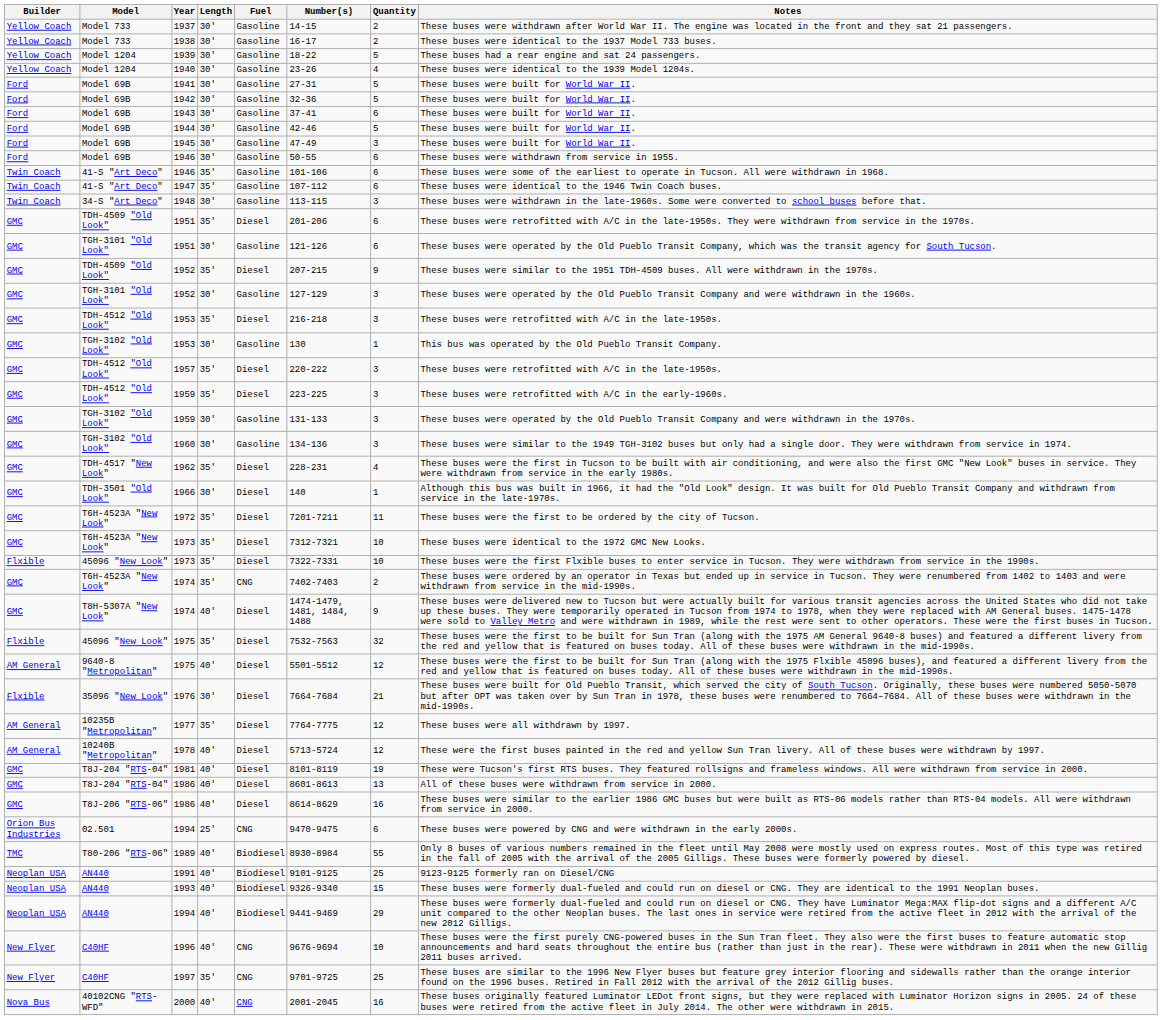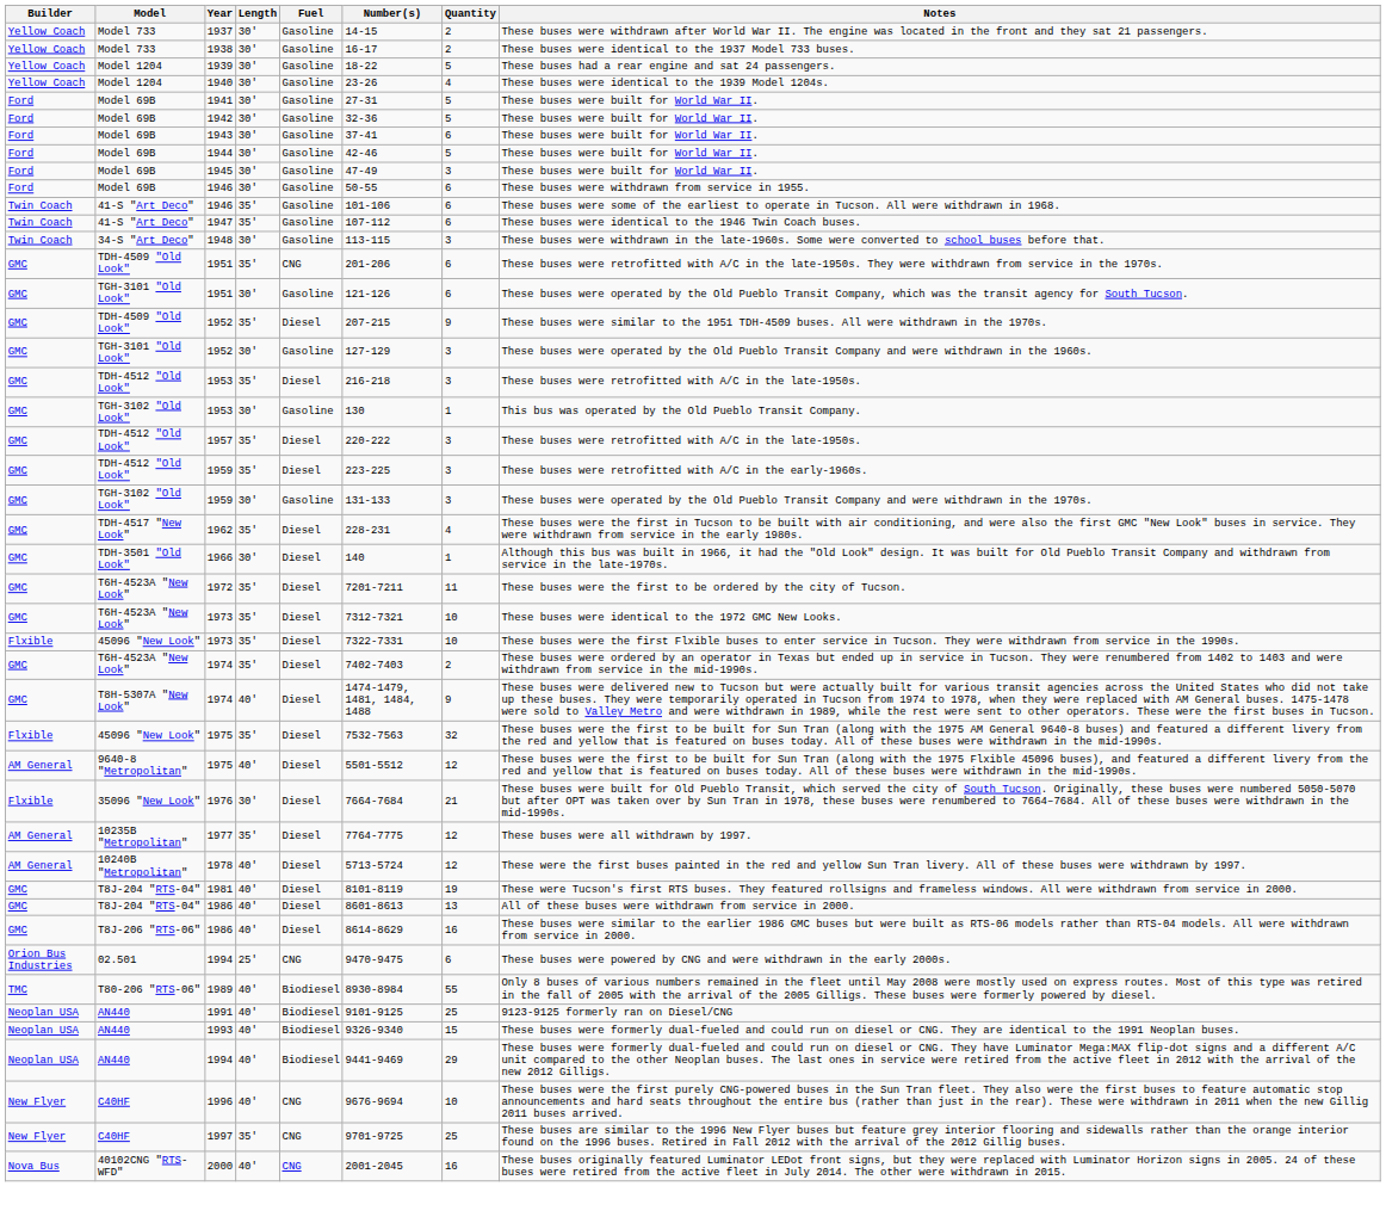 <table class="wikitable sortable" style="font-size: 75%;" |>
 <tr>
 <th>Builder</th>
 <th>Model</th>
 <th>Year</th>
 <th>Length</th>
 <th>Fuel</th>
 <th>Number(s)</th>
 <th>Quantity</th>
 <th>Notes</th>
 </tr>
 <tr>
 <td><a href='#'>Yellow Coach</a></td>
 <td>Model 733</td>
 <td>1937</td>
 <td>30'</td>
 <td>Gasoline</td>
 <td>14-15</td>
 <td>2</td>
 <td>These buses were withdrawn after World War II. The engine was located in the front and they sat 21 passengers.</td>
 </tr>
 <tr>
 <td><a href='#'>Yellow Coach</a></td>
 <td>Model 733</td>
 <td>1938</td>
 <td>30'</td>
 <td>Gasoline</td>
 <td>16-17</td>
 <td>2</td>
 <td>These buses were identical to the 1937 Model 733 buses.</td>
 </tr>
 <tr>
 <td><a href='#'>Yellow Coach</a></td>
 <td>Model 1204</td>
 <td>1939</td>
 <td>30'</td>
 <td>Gasoline</td>
 <td>18-22</td>
 <td>5</td>
 <td>These buses had a rear engine and sat 24 passengers.</td>
 </tr>
 <tr>
 <td><a href='#'>Yellow Coach</a></td>
 <td>Model 1204</td>
 <td>1940</td>
 <td>30'</td>
 <td>Gasoline</td>
 <td>23-26</td>
 <td>4</td>
 <td>These buses were identical to the 1939 Model 1204s.</td>
 </tr>
 <tr>
 <td><a href='#'>Ford</a></td>
 <td>Model 69B</td>
 <td>1941</td>
 <td>30'</td>
 <td>Gasoline</td>
 <td>27-31</td>
 <td>5</td>
 <td>These buses were built for <a href='#'>World War II</a>.</td>
 </tr>
 <tr>
 <td><a href='#'>Ford</a></td>
 <td>Model 69B</td>
 <td>1942</td>
 <td>30'</td>
 <td>Gasoline</td>
 <td>32-36</td>
 <td>5</td>
 <td>These buses were built for <a href='#'>World War II</a>.</td>
 </tr>
 <tr>
 <td><a href='#'>Ford</a></td>
 <td>Model 69B</td>
 <td>1943</td>
 <td>30'</td>
 <td>Gasoline</td>
 <td>37-41</td>
 <td>6</td>
 <td>These buses were built for <a href='#'>World War II</a>.</td>
 </tr>
 <tr>
 <td><a href='#'>Ford</a></td>
 <td>Model 69B</td>
 <td>1944</td>
 <td>30'</td>
 <td>Gasoline</td>
 <td>42-46</td>
 <td>5</td>
 <td>These buses were built for <a href='#'>World War II</a>.</td>
 </tr>
 <tr>
 <td><a href='#'>Ford</a></td>
 <td>Model 69B</td>
 <td>1945</td>
 <td>30'</td>
 <td>Gasoline</td>
 <td>47-49</td>
 <td>3</td>
 <td>These buses were built for <a href='#'>World War II</a>.</td>
 </tr>
 <tr>
 <td><a href='#'>Ford</a></td>
 <td>Model 69B</td>
 <td>1946</td>
 <td>30'</td>
 <td>Gasoline</td>
 <td>50-55</td>
 <td>6</td>
 <td>These buses were withdrawn from service in 1955.</td>
 </tr>
 <tr>
 <td><a href='#'>Twin Coach</a></td>
 <td>41-S "<a href='#'>Art Deco</a>"</td>
 <td>1946</td>
 <td>35'</td>
 <td>Gasoline</td>
 <td>101-106</td>
 <td>6</td>
 <td>These buses were some of the earliest to operate in Tucson. All were withdrawn in 1968.</td>
 </tr>
 <tr>
 <td><a href='#'>Twin Coach</a></td>
 <td>41-S "<a href='#'>Art Deco</a>"</td>
 <td>1947</td>
 <td>35'</td>
 <td>Gasoline</td>
 <td>107-112</td>
 <td>6</td>
 <td>These buses were identical to the 1946 Twin Coach buses.</td>
 </tr>
 <tr>
 <td><a href='#'>Twin Coach</a></td>
 <td>34-S "<a href='#'>Art Deco</a>"</td>
 <td>1948</td>
 <td>30'</td>
 <td>Gasoline</td>
 <td>113-115</td>
 <td>3</td>
 <td>These buses were withdrawn in the late-1960s. Some were converted to <a href='#'>school buses</a> before that.</td>
 </tr>
 <tr>
 <td><a href='#'>GMC</a></td>
 <td>TDH-4509 <a href='#'>"Old Look"</a></td>
 <td>1951</td>
 <td>35'</td>
-<td>Diesel</td>
+<td>CNG</td>
 <td>201-206</td>
 <td>6</td>
 <td>These buses were retrofitted with A/C in the late-1950s. They were withdrawn from service in the 1970s.</td>
 </tr>
 <tr>
 <td><a href='#'>GMC</a></td>
 <td>TGH-3101 <a href='#'>"Old Look"</a></td>
 <td>1951</td>
 <td>30'</td>
 <td>Gasoline</td>
 <td>121-126</td>
 <td>6</td>
 <td>These buses were operated by the Old Pueblo Transit Company, which was the transit agency for <a href='#'>South Tucson</a>.</td>
 </tr>
 <tr>
 <td><a href='#'>GMC</a></td>
 <td>TDH-4509 <a href='#'>"Old Look"</a></td>
 <td>1952</td>
 <td>35'</td>
 <td>Diesel</td>
 <td>207-215</td>
 <td>9</td>
 <td>These buses were similar to the 1951 TDH-4509 buses. All were withdrawn in the 1970s.</td>
 </tr>
 <tr>
 <td><a href='#'>GMC</a></td>
 <td>TGH-3101 <a href='#'>"Old Look"</a></td>
 <td>1952</td>
 <td>30'</td>
 <td>Gasoline</td>
 <td>127-129</td>
 <td>3</td>
 <td>These buses were operated by the Old Pueblo Transit Company and were withdrawn in the 1960s.</td>
 </tr>
 <tr>
 <td><a href='#'>GMC</a></td>
 <td>TDH-4512 <a href='#'>"Old Look"</a></td>
 <td>1953</td>
 <td>35'</td>
 <td>Diesel</td>
 <td>216-218</td>
 <td>3</td>
 <td>These buses were retrofitted with A/C in the late-1950s.</td>
 </tr>
 <tr>
 <td><a href='#'>GMC</a></td>
 <td>TGH-3102 <a href='#'>"Old Look"</a></td>
 <td>1953</td>
 <td>30'</td>
 <td>Gasoline</td>
 <td>130</td>
 <td>1</td>
 <td>This bus was operated by the Old Pueblo Transit Company.</td>
 </tr>
 <tr>
 <td><a href='#'>GMC</a></td>
 <td>TDH-4512 <a href='#'>"Old Look"</a></td>
 <td>1957</td>
 <td>35'</td>
 <td>Diesel</td>
 <td>220-222</td>
 <td>3</td>
 <td>These buses were retrofitted with A/C in the late-1950s.</td>
 </tr>
 <tr>
 <td><a href='#'>GMC</a></td>
 <td>TDH-4512 <a href='#'>"Old Look"</a></td>
 <td>1959</td>
 <td>35'</td>
 <td>Diesel</td>
 <td>223-225</td>
 <td>3</td>
 <td>These buses were retrofitted with A/C in the early-1960s.</td>
 </tr>
 <tr>
 <td><a href='#'>GMC</a></td>
 <td>TGH-3102 <a href='#'>"Old Look"</a></td>
 <td>1959</td>
 <td>30'</td>
 <td>Gasoline</td>
 <td>131-133</td>
 <td>3</td>
 <td>These buses were operated by the Old Pueblo Transit Company and were withdrawn in the 1970s.</td>
 </tr>
 <tr>
 <td><a href='#'>GMC</a></td>
-<td>TGH-3102 <a href='#'>"Old Look"</a></td>
-<td>1960</td>
-<td>30'</td>
-<td>Gasoline</td>
-<td>134-136</td>
-<td>3</td>
-<td>These buses were similar to the 1949 TGH-3102 buses but only had a single door. They were withdrawn from service in 1974.</td>
-</tr>
-<tr>
-<td><a href='#'>GMC</a></td>
 <td>TDH-4517 "<a href='#'>New Look</a>"</td>
 <td>1962</td>
 <td>35'</td>
 <td>Diesel</td>
 <td>228-231</td>
 <td>4</td>
 <td>These buses were the first in Tucson to be built with air conditioning, and were also the first GMC "New Look" buses in service. They were withdrawn from service in the early 1980s.</td>
 </tr>
 <tr>
 <td><a href='#'>GMC</a></td>
 <td>TDH-3501 <a href='#'>"Old Look"</a></td>
 <td>1966</td>
 <td>30'</td>
 <td>Diesel</td>
 <td>140</td>
 <td>1</td>
 <td>Although this bus was built in 1966, it had the "Old Look" design. It was built for Old Pueblo Transit Company and withdrawn from service in the late-1970s.</td>
 </tr>
 <tr>
 <td><a href='#'>GMC</a></td>
 <td>T6H-4523A "<a href='#'>New Look</a>"</td>
 <td>1972</td>
 <td>35'</td>
 <td>Diesel</td>
 <td>7201-7211</td>
 <td>11</td>
 <td>These buses were the first to be ordered by the city of Tucson.</td>
 </tr>
 <tr>
 <td><a href='#'>GMC</a></td>
 <td>T6H-4523A "<a href='#'>New Look</a>"</td>
 <td>1973</td>
 <td>35'</td>
 <td>Diesel</td>
 <td>7312-7321</td>
 <td>10</td>
 <td>These buses were identical to the 1972 GMC New Looks.</td>
 </tr>
 <tr>
 <td><a href='#'>Flxible</a></td>
 <td>45096 "<a href='#'>New Look</a>"</td>
 <td>1973</td>
 <td>35'</td>
 <td>Diesel</td>
 <td>7322-7331</td>
 <td>10</td>
 <td>These buses were the first Flxible buses to enter service in Tucson. They were withdrawn from service in the 1990s.</td>
 </tr>
 <tr>
 <td><a href='#'>GMC</a></td>
 <td>T6H-4523A "<a href='#'>New Look</a>"</td>
 <td>1974</td>
 <td>35'</td>
-<td>CNG</td>
+<td>Diesel</td>
 <td>7402-7403</td>
 <td>2</td>
 <td>These buses were ordered by an operator in Texas but ended up in service in Tucson. They were renumbered from 1402 to 1403 and were withdrawn from service in the mid-1990s.</td>
 </tr>
 <tr>
 <td><a href='#'>GMC</a></td>
 <td>T8H-5307A "<a href='#'>New Look</a>"</td>
 <td>1974</td>
 <td>40'</td>
 <td>Diesel</td>
 <td>1474-1479, 1481, 1484, 1488</td>
 <td>9</td>
 <td>These buses were delivered new to Tucson but were actually built for various transit agencies across the United States who did not take up these buses. They were temporarily operated in Tucson from 1974 to 1978, when they were replaced with AM General buses. 1475-1478 were sold to <a href='#'>Valley Metro</a> and were withdrawn in 1989, while the rest were sent to other operators. These were the first  buses in Tucson.</td>
 </tr>
 <tr>
 <td><a href='#'>Flxible</a></td>
 <td>45096 "<a href='#'>New Look</a>"</td>
 <td>1975</td>
 <td>35'</td>
 <td>Diesel</td>
 <td>7532-7563</td>
 <td>32</td>
 <td>These buses were the first to be built for Sun Tran (along with the 1975 AM General 9640-8 buses) and featured a different livery from the red and yellow that is featured on buses today. All of these buses were withdrawn in the mid-1990s.</td>
 </tr>
 <tr>
 <td><a href='#'>AM General</a></td>
 <td>9640-8 "<a href='#'>Metropolitan</a>"</td>
 <td>1975</td>
 <td>40'</td>
 <td>Diesel</td>
 <td>5501-5512</td>
 <td>12</td>
 <td>These buses were the first to be built for Sun Tran (along with the 1975 Flxible 45096 buses), and featured a different livery from the red and yellow that is featured on buses today. All of these buses were withdrawn in the mid-1990s.</td>
 </tr>
 <tr>
 <td><a href='#'>Flxible</a></td>
 <td>35096 "<a href='#'>New Look</a>"</td>
 <td>1976</td>
 <td>30'</td>
 <td>Diesel</td>
 <td>7664-7684</td>
 <td>21</td>
 <td>These buses were built for Old Pueblo Transit, which served the city of <a href='#'>South Tucson</a>. Originally, these buses were numbered 5050-5070 but after OPT was taken over by Sun Tran in 1978, these buses were renumbered to 7664–7684. All of these buses were withdrawn in the mid-1990s.</td>
 </tr>
 <tr>
 <td><a href='#'>AM General</a></td>
 <td>10235B "<a href='#'>Metropolitan</a>"</td>
 <td>1977</td>
 <td>35'</td>
 <td>Diesel</td>
 <td>7764-7775</td>
 <td>12</td>
 <td>These buses were all withdrawn by 1997.</td>
 </tr>
 <tr>
 <td><a href='#'>AM General</a></td>
 <td>10240B "<a href='#'>Metropolitan</a>"</td>
 <td>1978</td>
 <td>40'</td>
 <td>Diesel</td>
 <td>5713-5724</td>
 <td>12</td>
 <td>These were the first buses painted in the red and yellow Sun Tran livery. All of these buses were withdrawn by 1997.</td>
 </tr>
 <tr>
 <td><a href='#'>GMC</a></td>
 <td>T8J-204 "<a href='#'>RTS</a>-04"</td>
 <td>1981</td>
 <td>40'</td>
 <td>Diesel</td>
 <td>8101-8119</td>
 <td>19</td>
 <td>These were Tucson's first RTS buses. They featured rollsigns and frameless windows. All were withdrawn from service in 2000.</td>
 </tr>
 <tr>
 <td><a href='#'>GMC</a></td>
 <td>T8J-204 "<a href='#'>RTS</a>-04"</td>
 <td>1986</td>
 <td>40'</td>
 <td>Diesel</td>
 <td>8601-8613</td>
 <td>13</td>
 <td>All of these buses were withdrawn from service in 2000.</td>
 </tr>
 <tr>
 <td><a href='#'>GMC</a></td>
 <td>T8J-206 "<a href='#'>RTS</a>-06"</td>
 <td>1986</td>
 <td>40'</td>
 <td>Diesel</td>
 <td>8614-8629</td>
 <td>16</td>
 <td>These buses were similar to the earlier 1986 GMC buses but were built as RTS-06 models rather than RTS-04 models. All were withdrawn from service in 2000.</td>
 </tr>
 <tr>
 <td><a href='#'>Orion Bus Industries</a></td>
 <td>02.501</td>
 <td>1994</td>
 <td>25'</td>
 <td>CNG</td>
 <td>9470-9475</td>
 <td>6</td>
 <td>These buses were powered by CNG and were withdrawn in the early 2000s.</td>
 </tr>
 <tr>
 <td><a href='#'>TMC</a></td>
 <td>T80-206 "<a href='#'>RTS</a>-06"</td>
 <td>1989</td>
 <td>40'</td>
 <td>Biodiesel</td>
 <td>8930-8984</td>
 <td>55</td>
 <td>Only 8 buses of various numbers remained in the fleet until May 2008 were mostly used on express routes.  Most of this type was retired in the fall of 2005 with the arrival of the 2005 Gilligs. These buses were formerly powered by diesel.</td>
 </tr>
 <tr>
 <td><a href='#'>Neoplan USA</a></td>
 <td><a href='#'>AN440</a></td>
 <td>1991</td>
 <td>40'</td>
 <td>Biodiesel</td>
 <td>9101-9125</td>
 <td>25</td>
 <td>9123-9125 formerly ran on Diesel/CNG</td>
 </tr>
 <tr>
 <td><a href='#'>Neoplan USA</a></td>
 <td><a href='#'>AN440</a></td>
 <td>1993</td>
 <td>40'</td>
 <td>Biodiesel</td>
 <td>9326-9340</td>
 <td>15</td>
 <td>These buses were formerly dual-fueled and could run on diesel or CNG. They are identical to the 1991 Neoplan buses.</td>
 </tr>
 <tr>
 <td><a href='#'>Neoplan USA</a></td>
 <td><a href='#'>AN440</a></td>
 <td>1994</td>
 <td>40'</td>
 <td>Biodiesel</td>
 <td>9441-9469</td>
 <td>29</td>
 <td>These buses were formerly dual-fueled and could run on diesel or CNG. They have Luminator Mega:MAX flip-dot signs and a different A/C unit compared to the other Neoplan buses. The last ones in service were retired from the active fleet in 2012 with the arrival of the new 2012 Gilligs.</td>
 </tr>
 <tr>
 <td><a href='#'>New Flyer</a></td>
 <td><a href='#'>C40HF</a></td>
 <td>1996</td>
 <td>40'</td>
 <td>CNG</td>
 <td>9676-9694</td>
 <td>10</td>
 <td>These buses were the first purely CNG-powered buses in the Sun Tran fleet. They also were the first buses to feature automatic stop announcements and hard seats throughout the entire bus (rather than just in the rear). These were withdrawn in 2011 when the new Gillig 2011 buses arrived.</td>
 </tr>
 <tr>
 <td><a href='#'>New Flyer</a></td>
 <td><a href='#'>C40HF</a></td>
 <td>1997</td>
 <td>35'</td>
 <td>CNG</td>
 <td>9701-9725</td>
 <td>25</td>
 <td>These buses are similar to the 1996 New Flyer buses but feature grey interior flooring and sidewalls rather than the orange interior found on the 1996 buses. Retired in Fall 2012 with the arrival of the 2012 Gillig buses.</td>
 </tr>
 <tr>
 <td><a href='#'>Nova Bus</a></td>
 <td>40102CNG "<a href='#'>RTS</a>-WFD"</td>
 <td>2000</td>
 <td>40'</td>
 <td><a href='#'>CNG</a></td>
 <td>2001-2045</td>
 <td>16</td>
 <td>These buses originally featured Luminator LEDot front signs, but they were replaced with Luminator Horizon signs in 2005. 24 of these buses were retired from the active fleet in July 2014. The other were withdrawn in 2015.</td>
 </tr>
 </table>
